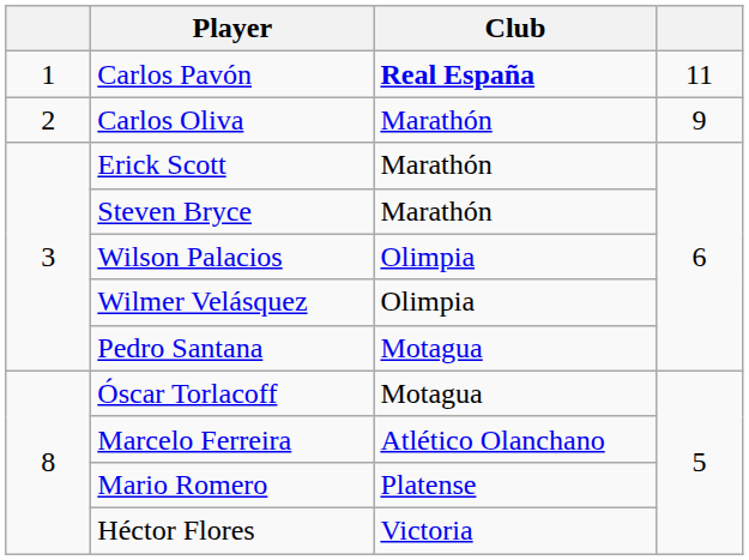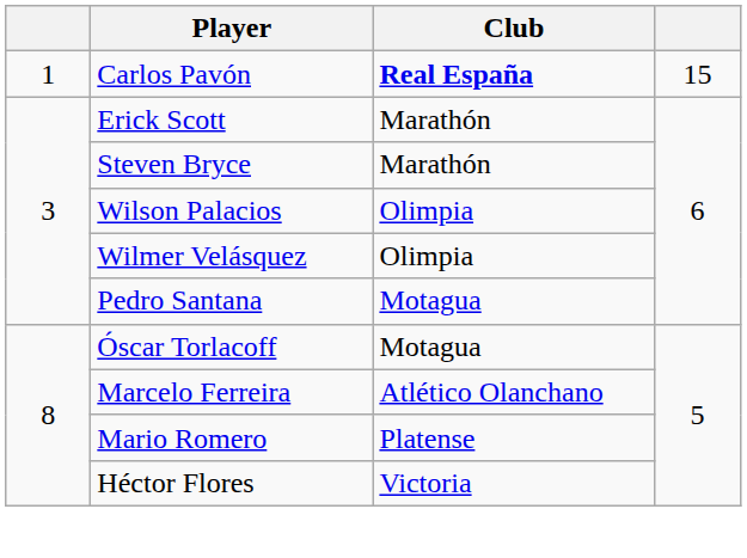 <table class="wikitable">
 <tr>
 <th width="40"></th>
 <th width="150">Player</th>
 <th width="150">Club</th>
 <th width="40"></th>
 </tr>
 <tr>
 <td align="center">1</td>
 <td> <a href='#'>Carlos Pavón</a></td>
 <td><strong><a href='#'>Real España</a></strong></td>
-<td align="center">11</td>
-</tr>
-<tr>
-<td align="center">2</td>
-<td> <a href='#'>Carlos Oliva</a></td>
-<td><a href='#'>Marathón</a></td>
-<td align="center">9</td>
+<td align="center">15</td>
 </tr>
 <tr>
 <td align="center" rowspan="5">3</td>
 <td> <a href='#'>Erick Scott</a></td>
 <td>Marathón</td>
 <td align="center" rowspan="5">6</td>
 </tr>
 <tr>
 <td> <a href='#'>Steven Bryce</a></td>
 <td>Marathón</td>
 </tr>
 <tr>
 <td> <a href='#'>Wilson Palacios</a></td>
 <td><a href='#'>Olimpia</a></td>
 </tr>
 <tr>
 <td> <a href='#'>Wilmer Velásquez</a></td>
 <td>Olimpia</td>
 </tr>
 <tr>
 <td> <a href='#'>Pedro Santana</a></td>
 <td><a href='#'>Motagua</a></td>
 </tr>
 <tr>
 <td align="center" rowspan="4">8</td>
 <td> <a href='#'>Óscar Torlacoff</a></td>
 <td>Motagua</td>
 <td align="center" rowspan="4">5</td>
 </tr>
 <tr>
 <td> <a href='#'>Marcelo Ferreira</a></td>
 <td><a href='#'>Atlético Olanchano</a></td>
 </tr>
 <tr>
 <td> <a href='#'>Mario Romero</a></td>
 <td><a href='#'>Platense</a></td>
 </tr>
 <tr>
 <td> Héctor Flores</td>
 <td><a href='#'>Victoria</a></td>
 </tr>
 </table>
